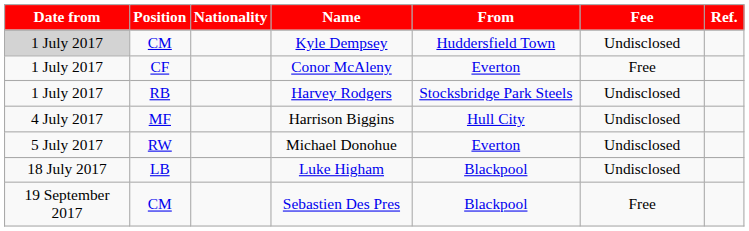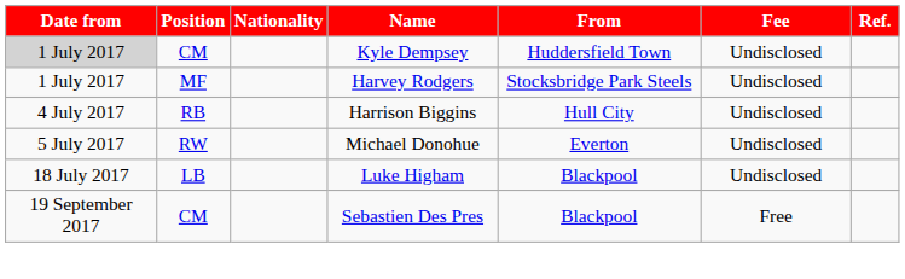 <table class="wikitable"  style="text-align:center; font-size:90%; ">
 <tr>
 <th style="background:#FF0000; color:#FFFFFF; width:110px;">Date from</th>
 <th style="background:#FF0000; color:#FFFFFF; width:50px;">Position</th>
 <th style="background:#FF0000; color:#FFFFFF; width:50px;">Nationality</th>
 <th style="background:#FF0000; color:#FFFFFF; width:125px;">Name</th>
 <th style="background:#FF0000; color:#FFFFFF; width:150px;">From</th>
 <th style="background:#FF0000; color:#FFFFFF; width:110px;">Fee</th>
 <th style="background:#FF0000; color:#FFFFFF; width:30px;">Ref.</th>
 </tr>
 <tr>
 <td style="background: lightgrey;">1 July 2017</td>
 <td><a href='#'>CM</a></td>
 <td></td>
 <td><a href='#'>Kyle Dempsey</a></td>
 <td><a href='#'>Huddersfield Town</a></td>
 <td>Undisclosed</td>
 <td></td>
 </tr>
 <tr>
 <td>1 July 2017</td>
-<td><a href='#'>CF</a></td>
-<td></td>
-<td><a href='#'>Conor McAleny</a></td>
-<td><a href='#'>Everton</a></td>
-<td>Free</td>
-<td></td>
-</tr>
-<tr>
-<td>1 July 2017</td>
-<td><a href='#'>RB</a></td>
+<td><a href='#'>MF</a></td>
 <td></td>
 <td><a href='#'>Harvey Rodgers</a></td>
 <td><a href='#'>Stocksbridge Park Steels</a></td>
 <td>Undisclosed</td>
 <td></td>
 </tr>
 <tr>
 <td>4 July 2017</td>
-<td><a href='#'>MF</a></td>
+<td><a href='#'>RB</a></td>
 <td></td>
 <td>Harrison Biggins</td>
 <td><a href='#'>Hull City</a></td>
 <td>Undisclosed</td>
 <td></td>
 </tr>
 <tr>
 <td>5 July 2017</td>
 <td><a href='#'>RW</a></td>
 <td></td>
 <td>Michael Donohue</td>
 <td><a href='#'>Everton</a></td>
 <td>Undisclosed</td>
 <td></td>
 </tr>
 <tr>
 <td>18 July 2017</td>
 <td><a href='#'>LB</a></td>
 <td></td>
 <td><a href='#'>Luke Higham</a></td>
 <td><a href='#'>Blackpool</a></td>
 <td>Undisclosed</td>
 <td></td>
 </tr>
 <tr>
 <td>19 September 2017</td>
 <td><a href='#'>CM</a></td>
 <td></td>
 <td><a href='#'>Sebastien Des Pres</a></td>
 <td><a href='#'>Blackpool</a></td>
 <td>Free</td>
 <td></td>
 </tr>
 </table>
